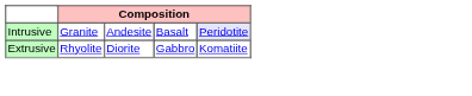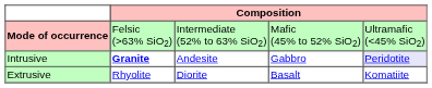 <table cellpadding="2" cellspacing="0" border="1">
 <tr>
 <td></td>
 <th style="background:#ffc0c0;" colspan="4">Composition</th>
 </tr>
 <tr>
+<th style="background:#ffc0c0;">Mode of occurrence</th>
+<td style="background:#c0ffc0;">Felsic<br>(>63% SiO<sub>2</sub>)</td>
+<td style="background:#c0ffc0;">Intermediate<br>(52% to 63% SiO<sub>2</sub>)</td>
+<td style="background:#c0ffc0;">Mafic<br>(45% to 52% SiO<sub>2</sub>)</td>
+<td style="background:#c0ffc0;">Ultramafic<br>(<45% SiO<sub>2</sub>)</td>
+</tr>
+<tr>
 <td style="background:#c0ffc0;">Intrusive</td>
-<td><a href='#'>Granite</a></td>
+<td><strong><a href='#'>Granite</a></strong></td>
 <td><a href='#'>Andesite</a></td>
-<td><a href='#'>Basalt</a></td>
+<td><a href='#'>Gabbro</a></td>
 <td style="background: lavender;"><a href='#'>Peridotite</a></td>
 </tr>
 <tr>
 <td style="background:#c0ffc0;">Extrusive</td>
 <td><a href='#'>Rhyolite</a></td>
 <td><a href='#'>Diorite</a></td>
-<td><a href='#'>Gabbro</a></td>
+<td><a href='#'>Basalt</a></td>
 <td><a href='#'>Komatiite</a></td>
 </tr>
 </table>
